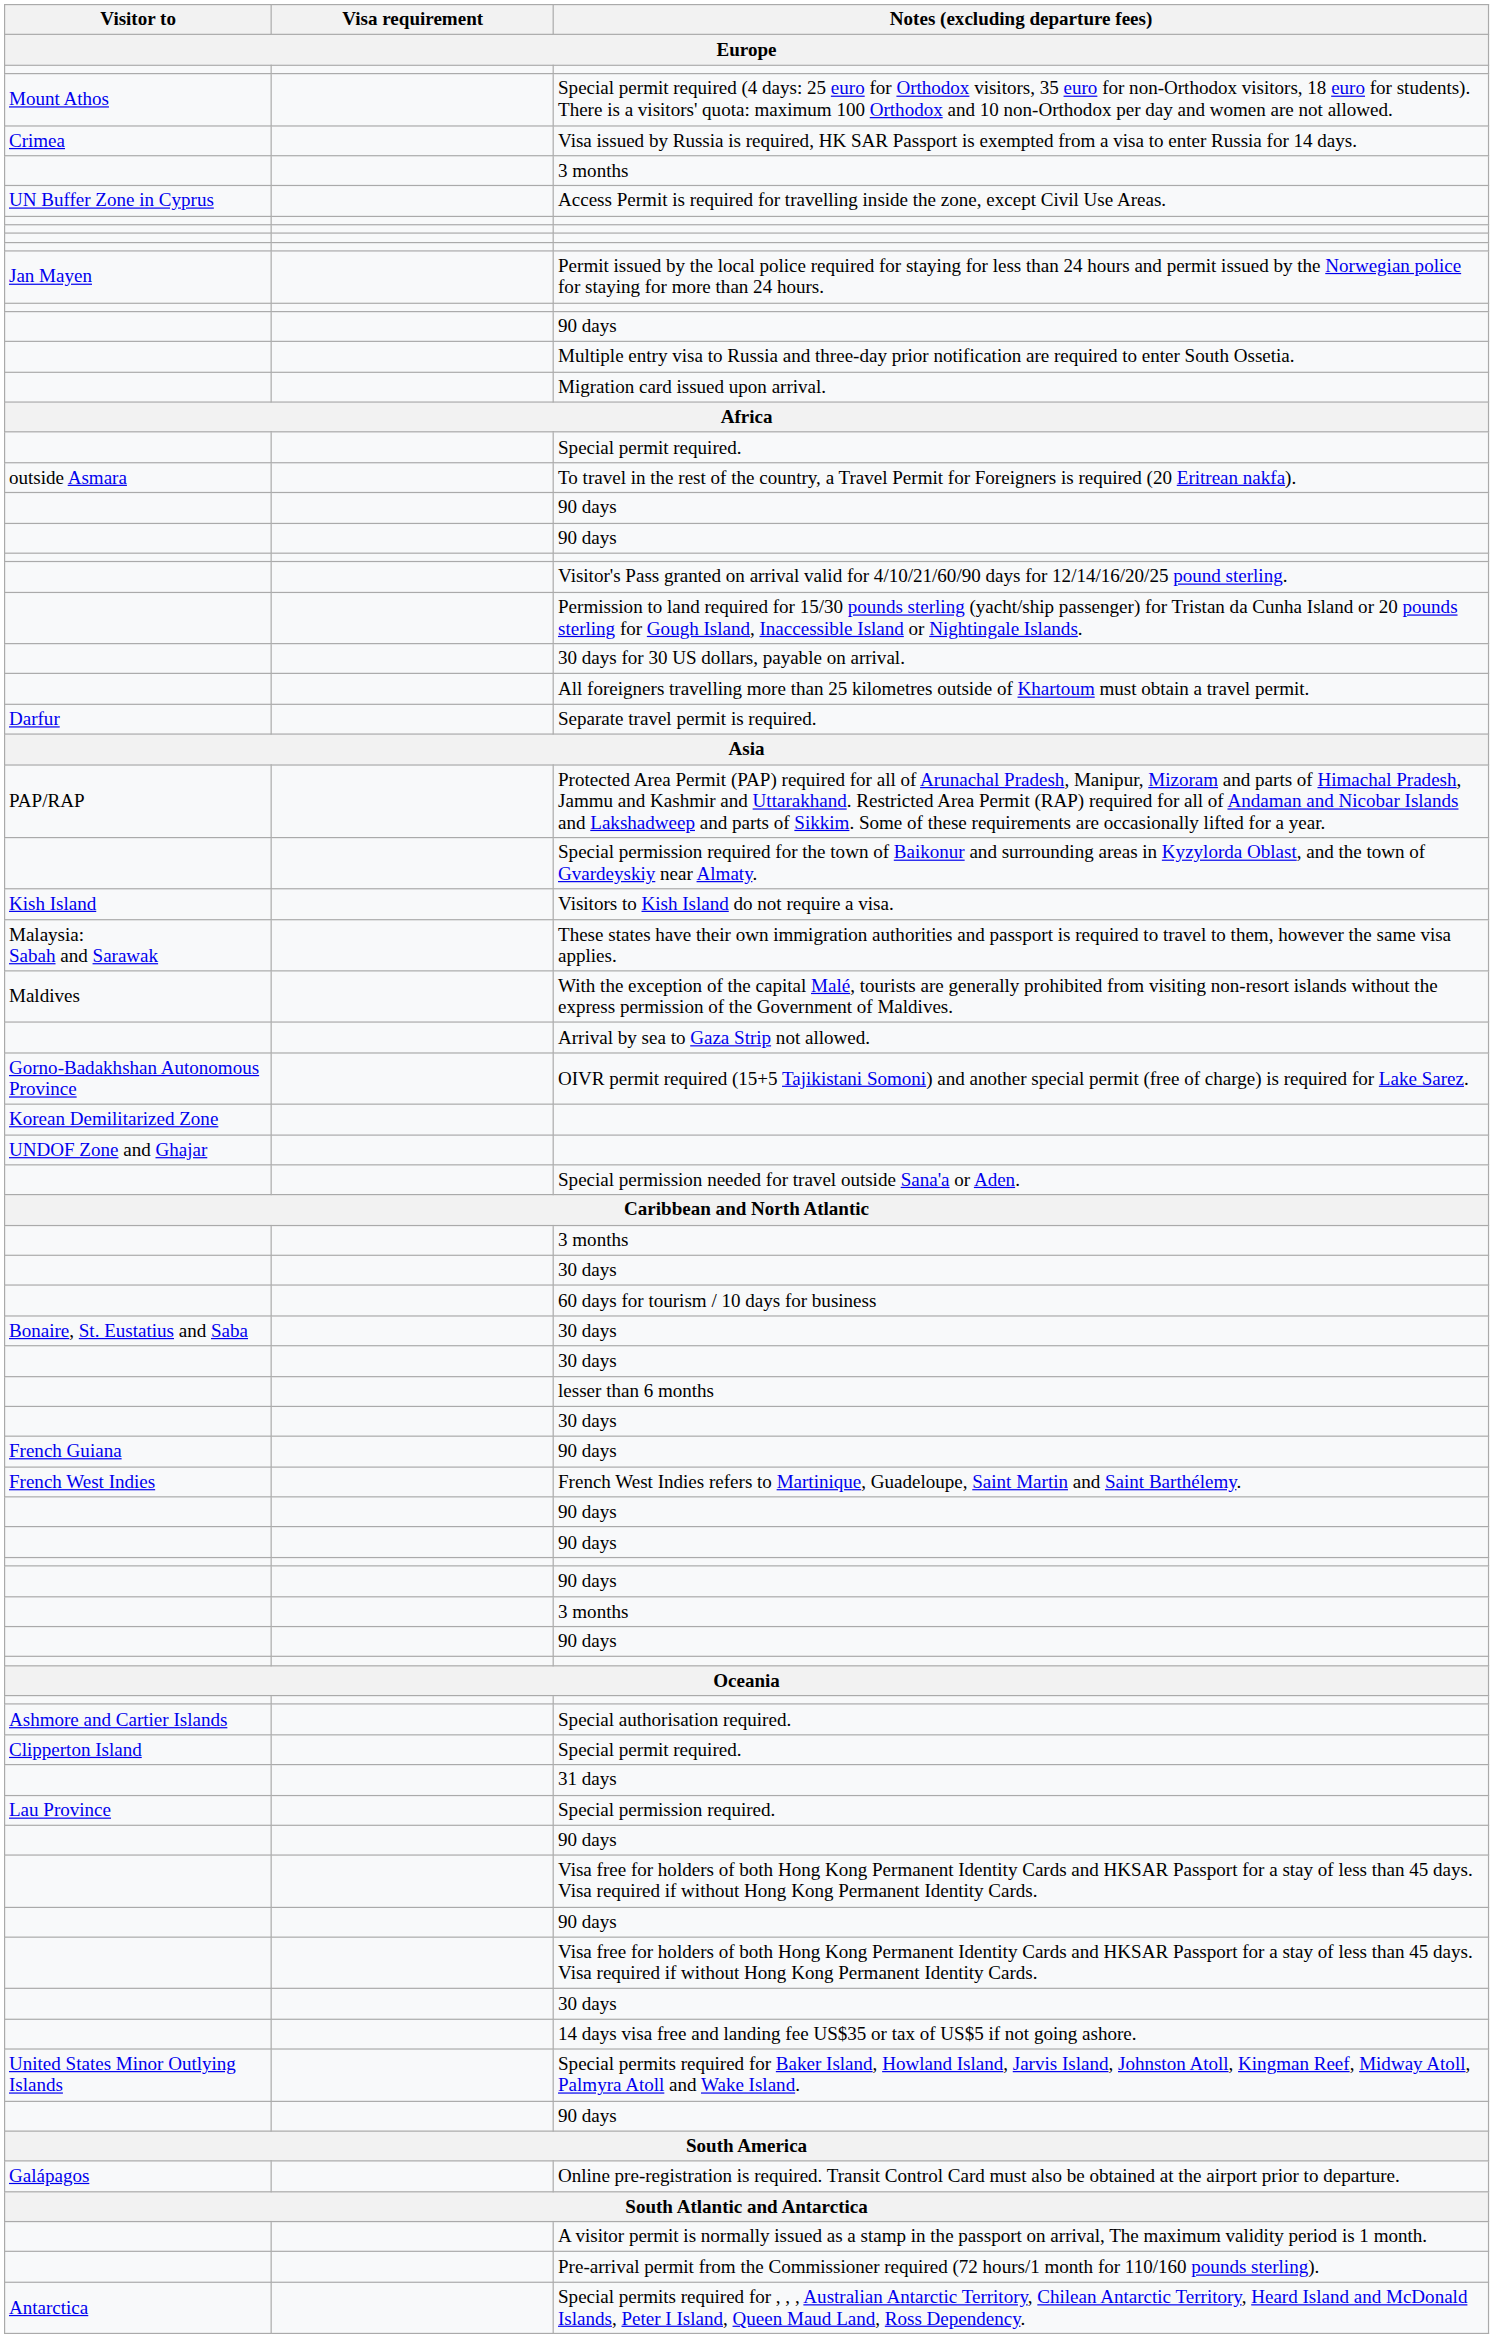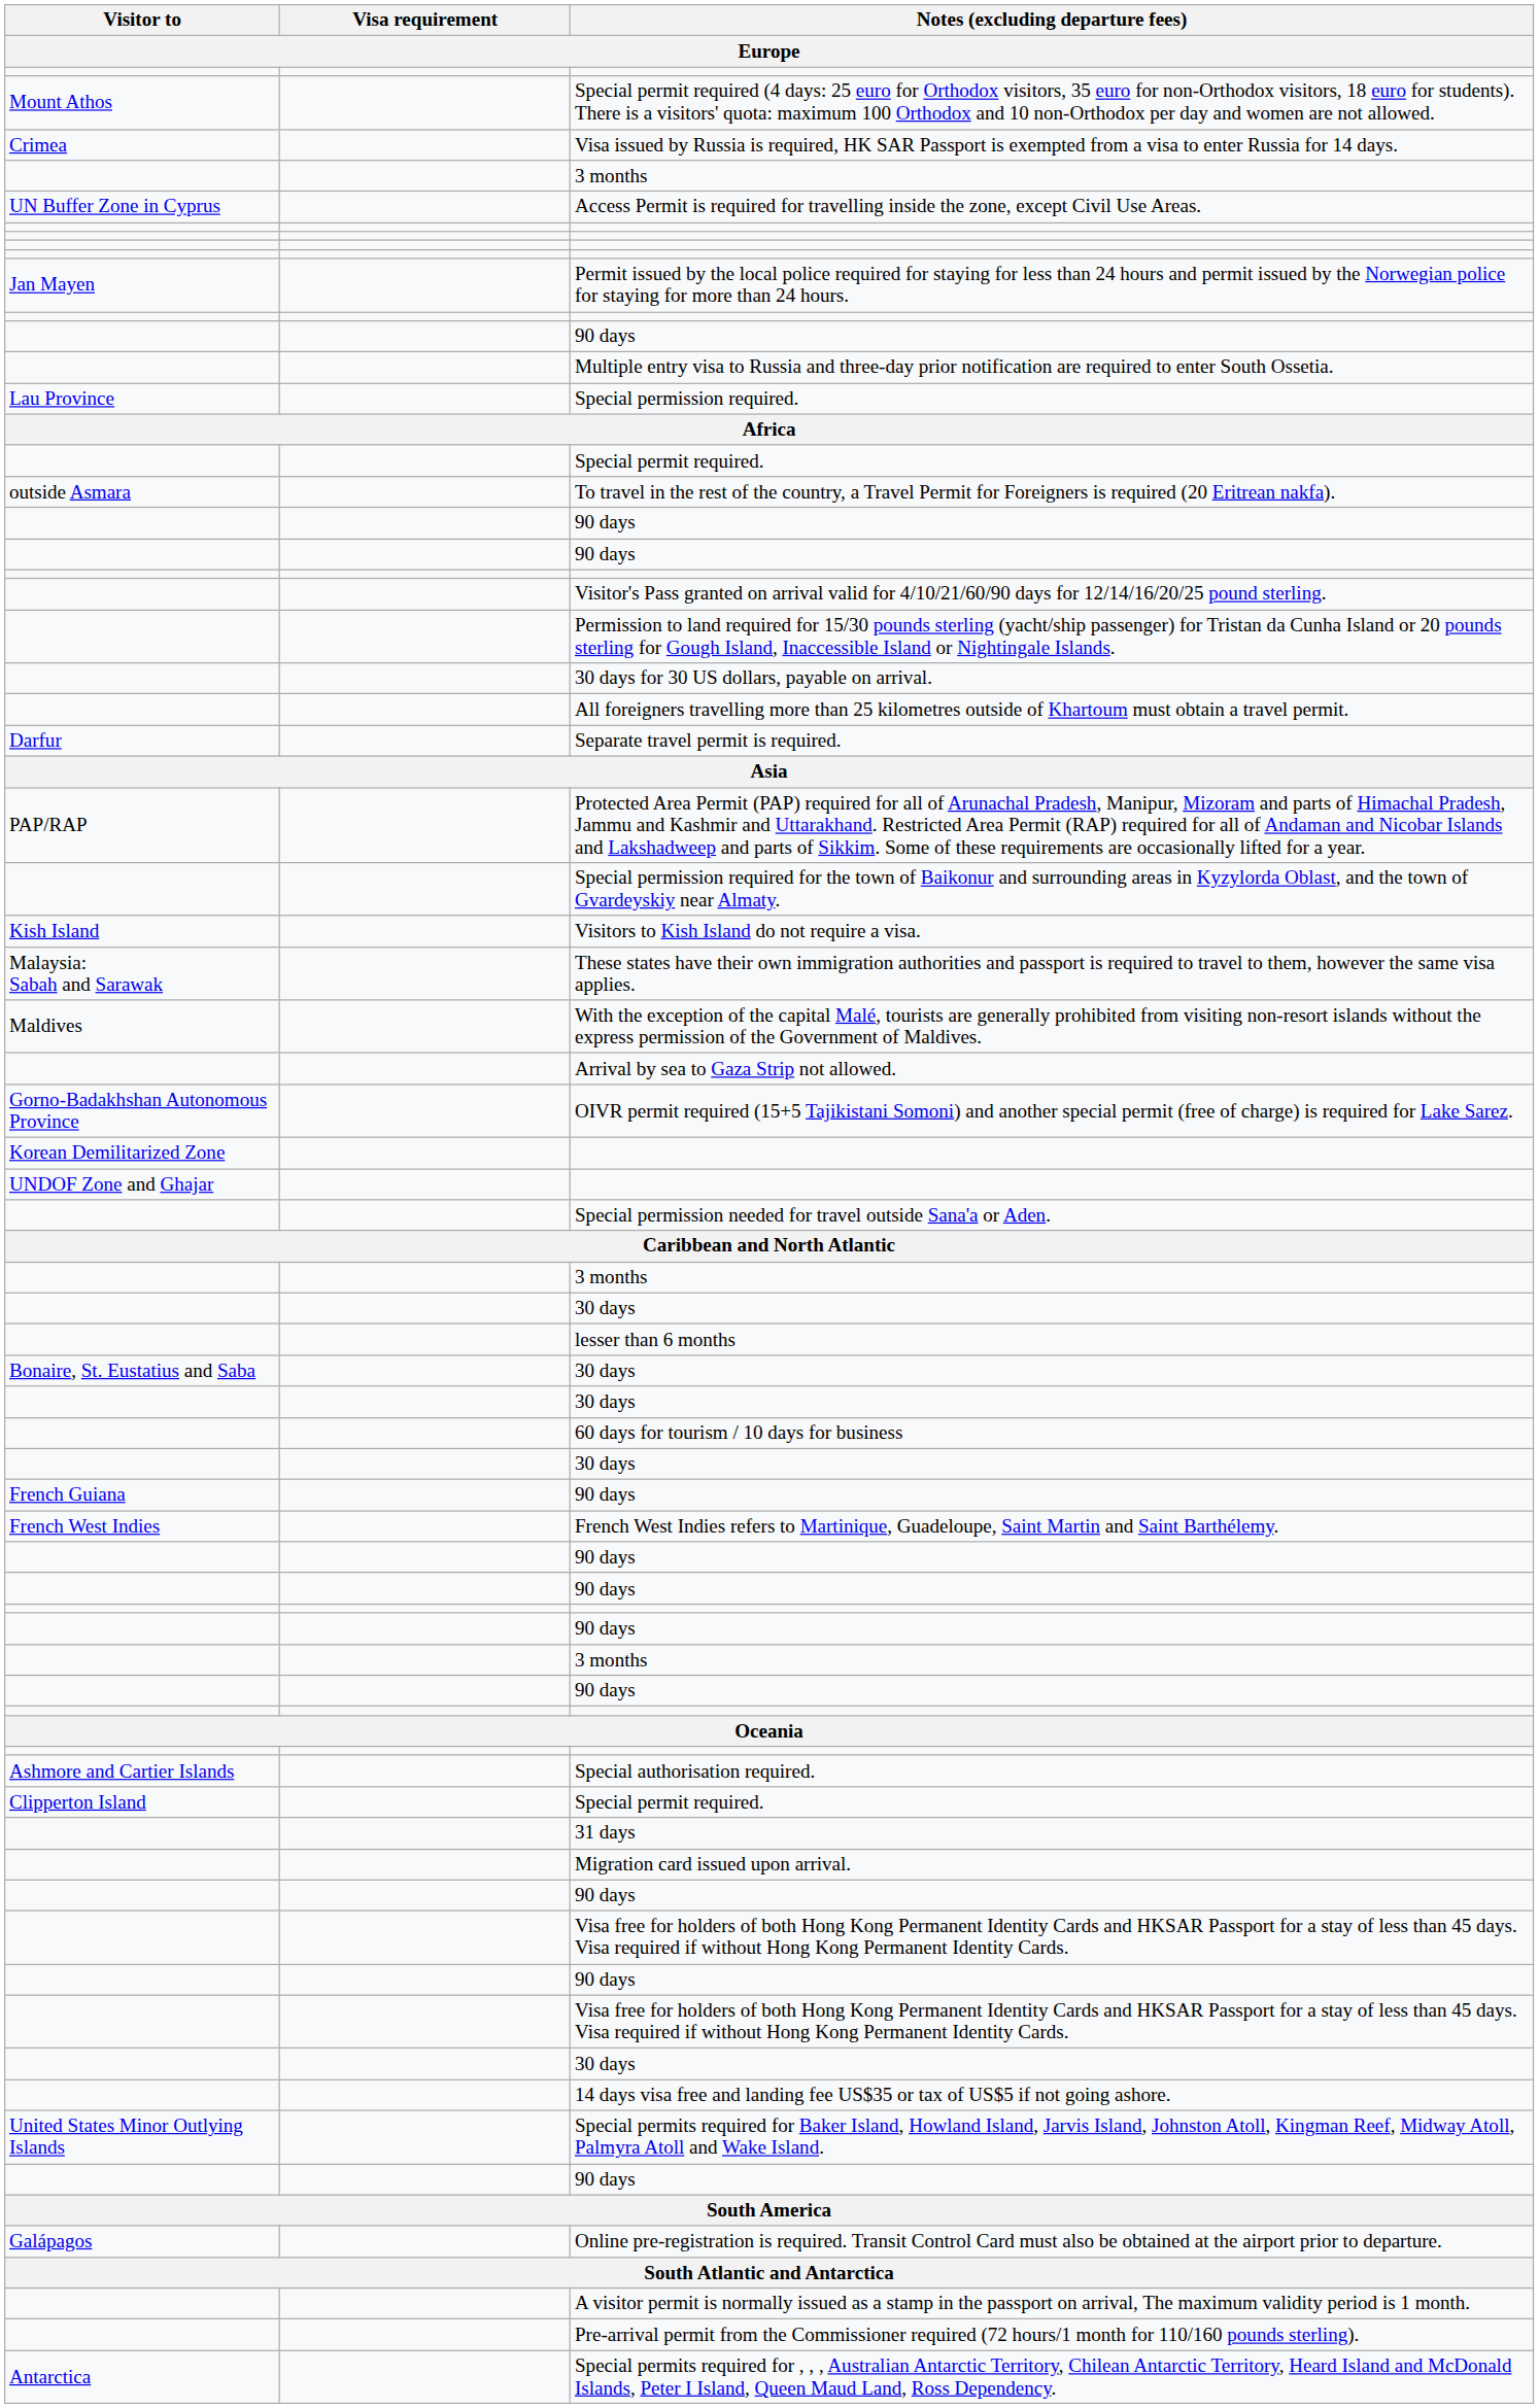 <table class="wikitable sortable sticky-header mw-datatable" style="text-align: left; table-layout: fixed;background:#f8f9faff; ">
 <tr>
 <th style="width:18%;">Visitor to</th>
 <th style="width:19%;">Visa requirement</th>
 <th>Notes (excluding departure fees)</th>
 </tr>
 <tr>
 <th colspan="3">Europe</th>
 </tr>
 <tr>
 <td></td>
 <td></td>
 <td></td>
 </tr>
 <tr>
 <td> <a href='#'>Mount Athos</a></td>
 <td></td>
 <td>Special permit required (4 days: 25 <a href='#'>euro</a> for <a href='#'>Orthodox</a> visitors, 35 <a href='#'>euro</a> for non-Orthodox visitors, 18 <a href='#'>euro</a> for students). There is a visitors' quota: maximum 100 <a href='#'>Orthodox</a> and 10 non-Orthodox per day and women are not allowed.</td>
 </tr>
 <tr>
 <td> <a href='#'>Crimea</a></td>
 <td></td>
 <td>Visa issued by Russia is required, HK SAR Passport is exempted from a visa to enter Russia for 14 days.</td>
 </tr>
 <tr>
 <td></td>
 <td></td>
 <td>3 months</td>
 </tr>
 <tr>
 <td> <a href='#'>UN Buffer Zone in Cyprus</a></td>
 <td></td>
 <td>Access Permit is required for travelling inside the zone, except Civil Use Areas.</td>
 </tr>
 <tr>
 <td></td>
 <td></td>
 <td></td>
 </tr>
 <tr>
 <td></td>
 <td></td>
 <td></td>
 </tr>
 <tr>
 <td></td>
 <td></td>
 <td></td>
 </tr>
 <tr>
 <td></td>
 <td></td>
 <td></td>
 </tr>
 <tr>
 <td> <a href='#'>Jan Mayen</a></td>
 <td></td>
 <td>Permit issued by the local police required for staying for less than 24 hours and permit issued by the <a href='#'>Norwegian police</a> for staying for more than 24 hours.</td>
 </tr>
 <tr>
 <td></td>
 <td></td>
 <td></td>
 </tr>
 <tr>
 <td></td>
 <td></td>
 <td>90 days</td>
 </tr>
 <tr>
 <td></td>
 <td></td>
 <td>Multiple entry visa to Russia and three-day prior notification are required to enter South Ossetia.</td>
 </tr>
 <tr>
+<td> <a href='#'>Lau Province</a></td>
 <td></td>
-<td></td>
-<td>Migration card issued upon arrival.</td>
+<td>Special permission required.</td>
 </tr>
 <tr>
 <th colspan="3">Africa</th>
 </tr>
 <tr>
 <td></td>
 <td></td>
 <td>Special permit required.</td>
 </tr>
 <tr>
 <td> outside <a href='#'>Asmara</a></td>
 <td></td>
 <td>To travel in the rest of the country, a Travel Permit for Foreigners is required (20 <a href='#'>Eritrean nakfa</a>).</td>
 </tr>
 <tr>
 <td></td>
 <td></td>
 <td>90 days</td>
 </tr>
 <tr>
 <td></td>
 <td></td>
 <td>90 days</td>
 </tr>
 <tr>
 <td></td>
 <td></td>
 <td></td>
 </tr>
 <tr>
 <td></td>
 <td></td>
 <td>Visitor's Pass granted on arrival valid for 4/10/21/60/90 days for 12/14/16/20/25 <a href='#'>pound sterling</a>.</td>
 </tr>
 <tr>
 <td></td>
 <td></td>
 <td>Permission to land required for 15/30 <a href='#'>pounds sterling</a> (yacht/ship passenger) for Tristan da Cunha Island or 20 <a href='#'>pounds sterling</a> for <a href='#'>Gough Island</a>, <a href='#'>Inaccessible Island</a> or <a href='#'>Nightingale Islands</a>.</td>
 </tr>
 <tr>
 <td></td>
 <td></td>
 <td>30 days for 30 US dollars, payable on arrival.</td>
 </tr>
 <tr>
 <td></td>
 <td></td>
 <td>All foreigners travelling more than 25 kilometres outside of <a href='#'>Khartoum</a> must obtain a travel permit.</td>
 </tr>
 <tr>
 <td> <a href='#'>Darfur</a></td>
 <td></td>
 <td>Separate travel permit is required.</td>
 </tr>
 <tr>
 <th colspan="3">Asia</th>
 </tr>
 <tr>
 <td> PAP/RAP</td>
 <td></td>
 <td>Protected Area Permit (PAP) required for all of <a href='#'>Arunachal Pradesh</a>, Manipur, <a href='#'>Mizoram</a> and parts of <a href='#'>Himachal Pradesh</a>, Jammu and Kashmir and <a href='#'>Uttarakhand</a>. Restricted Area Permit (RAP) required for all of <a href='#'>Andaman and Nicobar Islands</a> and <a href='#'>Lakshadweep</a> and parts of <a href='#'>Sikkim</a>. Some of these requirements are occasionally lifted for a year.</td>
 </tr>
 <tr>
 <td></td>
 <td></td>
 <td>Special permission required for the town of <a href='#'>Baikonur</a> and surrounding areas in <a href='#'>Kyzylorda Oblast</a>, and the town of <a href='#'>Gvardeyskiy</a> near <a href='#'>Almaty</a>.</td>
 </tr>
 <tr>
 <td> <a href='#'>Kish Island</a></td>
 <td></td>
 <td>Visitors to <a href='#'>Kish Island</a> do not require a visa.</td>
 </tr>
 <tr>
 <td> Malaysia:<br> <a href='#'>Sabah</a> and  <a href='#'>Sarawak</a></td>
 <td></td>
 <td>These states have their own immigration authorities and passport is required to travel to them, however the same visa applies.</td>
 </tr>
 <tr>
 <td> Maldives</td>
 <td></td>
 <td>With the exception of the capital <a href='#'>Malé</a>, tourists are generally prohibited from visiting non-resort islands without the express permission of the Government of Maldives.</td>
 </tr>
 <tr>
 <td></td>
 <td></td>
 <td>Arrival by sea to <a href='#'>Gaza Strip</a> not allowed.</td>
 </tr>
 <tr>
 <td> <a href='#'>Gorno-Badakhshan Autonomous Province</a></td>
 <td></td>
 <td>OIVR permit required (15+5 <a href='#'>Tajikistani Somoni</a>) and another special permit (free of charge) is required for <a href='#'>Lake Sarez</a>.</td>
 </tr>
 <tr>
 <td> <a href='#'>Korean Demilitarized Zone</a></td>
 <td></td>
 <td></td>
 </tr>
 <tr>
 <td> <a href='#'>UNDOF Zone</a> and <a href='#'>Ghajar</a></td>
 <td></td>
 <td></td>
 </tr>
 <tr>
 <td></td>
 <td></td>
 <td>Special permission needed for travel outside <a href='#'>Sana'a</a> or <a href='#'>Aden</a>.</td>
 </tr>
 <tr>
 <th colspan="3">Caribbean and North Atlantic</th>
 </tr>
 <tr>
 <td></td>
 <td></td>
 <td>3 months</td>
 </tr>
 <tr>
 <td></td>
 <td></td>
 <td>30 days</td>
 </tr>
 <tr>
 <td></td>
 <td></td>
-<td>60 days for tourism / 10 days for business</td>
+<td>lesser than 6 months</td>
 </tr>
 <tr>
 <td> <a href='#'>Bonaire</a>, <a href='#'>St. Eustatius</a> and <a href='#'>Saba</a></td>
 <td></td>
 <td>30 days</td>
 </tr>
 <tr>
 <td></td>
 <td></td>
 <td>30 days</td>
 </tr>
 <tr>
 <td></td>
 <td></td>
-<td>lesser than 6 months</td>
+<td>60 days for tourism / 10 days for business</td>
 </tr>
 <tr>
 <td></td>
 <td></td>
 <td>30 days</td>
 </tr>
 <tr>
 <td> <a href='#'>French Guiana</a></td>
 <td></td>
 <td>90 days</td>
 </tr>
 <tr>
 <td> <a href='#'>French West Indies</a></td>
 <td></td>
 <td>French West Indies refers to <a href='#'>Martinique</a>, Guadeloupe, <a href='#'>Saint Martin</a> and <a href='#'>Saint Barthélemy</a>.</td>
 </tr>
 <tr>
 <td></td>
 <td></td>
 <td>90 days</td>
 </tr>
 <tr>
 <td></td>
 <td></td>
 <td>90 days</td>
 </tr>
 <tr>
 <td></td>
 <td></td>
 <td></td>
 </tr>
 <tr>
 <td></td>
 <td></td>
 <td>90 days</td>
 </tr>
 <tr>
 <td></td>
 <td></td>
 <td>3 months</td>
 </tr>
 <tr>
 <td></td>
 <td></td>
 <td>90 days</td>
 </tr>
 <tr>
 <td></td>
 <td></td>
 <td></td>
 </tr>
 <tr>
 <th colspan="3">Oceania</th>
 </tr>
 <tr>
 <td></td>
 <td></td>
 <td></td>
 </tr>
 <tr>
 <td> <a href='#'>Ashmore and Cartier Islands</a></td>
 <td></td>
 <td>Special authorisation required.</td>
 </tr>
 <tr>
 <td> <a href='#'>Clipperton Island</a></td>
 <td></td>
 <td>Special permit required.</td>
 </tr>
 <tr>
 <td></td>
 <td></td>
 <td>31 days</td>
 </tr>
 <tr>
-<td> <a href='#'>Lau Province</a></td>
 <td></td>
-<td>Special permission required.</td>
+<td></td>
+<td>Migration card issued upon arrival.</td>
 </tr>
 <tr>
 <td></td>
 <td></td>
 <td>90 days</td>
 </tr>
 <tr>
 <td></td>
 <td></td>
 <td>Visa free for holders of both Hong Kong Permanent Identity Cards and HKSAR Passport for a stay of less than 45 days. Visa required if without Hong Kong Permanent Identity Cards.</td>
 </tr>
 <tr>
 <td></td>
 <td></td>
 <td>90 days</td>
 </tr>
 <tr>
 <td></td>
 <td></td>
 <td>Visa free for holders of both Hong Kong Permanent Identity Cards and HKSAR Passport for a stay of less than 45 days. Visa required if without Hong Kong Permanent Identity Cards.</td>
 </tr>
 <tr>
 <td></td>
 <td></td>
 <td>30 days</td>
 </tr>
 <tr>
 <td></td>
 <td></td>
 <td>14 days visa free and landing fee US$35 or tax of US$5 if not going ashore.</td>
 </tr>
 <tr>
 <td> <a href='#'>United States Minor Outlying Islands</a></td>
 <td></td>
 <td>Special permits required for <a href='#'>Baker Island</a>, <a href='#'>Howland Island</a>, <a href='#'>Jarvis Island</a>, <a href='#'>Johnston Atoll</a>, <a href='#'>Kingman Reef</a>, <a href='#'>Midway Atoll</a>, <a href='#'>Palmyra Atoll</a> and <a href='#'>Wake Island</a>.</td>
 </tr>
 <tr>
 <td></td>
 <td></td>
 <td>90 days</td>
 </tr>
 <tr>
 <th colspan="3">South America</th>
 </tr>
 <tr>
 <td> <a href='#'>Galápagos</a></td>
 <td></td>
 <td>Online pre-registration is required. Transit Control Card must also be obtained at the airport prior to departure.</td>
 </tr>
 <tr>
 <th colspan="3">South Atlantic and Antarctica</th>
 </tr>
 <tr>
 <td></td>
 <td></td>
 <td>A visitor permit is normally issued as a stamp in the passport on arrival, The maximum validity period is 1 month.</td>
 </tr>
 <tr>
 <td></td>
 <td></td>
 <td>Pre-arrival permit from the Commissioner required (72 hours/1 month for 110/160 <a href='#'>pounds sterling</a>).</td>
 </tr>
 <tr>
 <td><a href='#'>Antarctica</a></td>
 <td></td>
 <td>Special permits required for , , ,  <a href='#'>Australian Antarctic Territory</a>,  <a href='#'>Chilean Antarctic Territory</a>,  <a href='#'>Heard Island and McDonald Islands</a>,  <a href='#'>Peter I Island</a>,  <a href='#'>Queen Maud Land</a>,  <a href='#'>Ross Dependency</a>.</td>
 </tr>
 </table>
